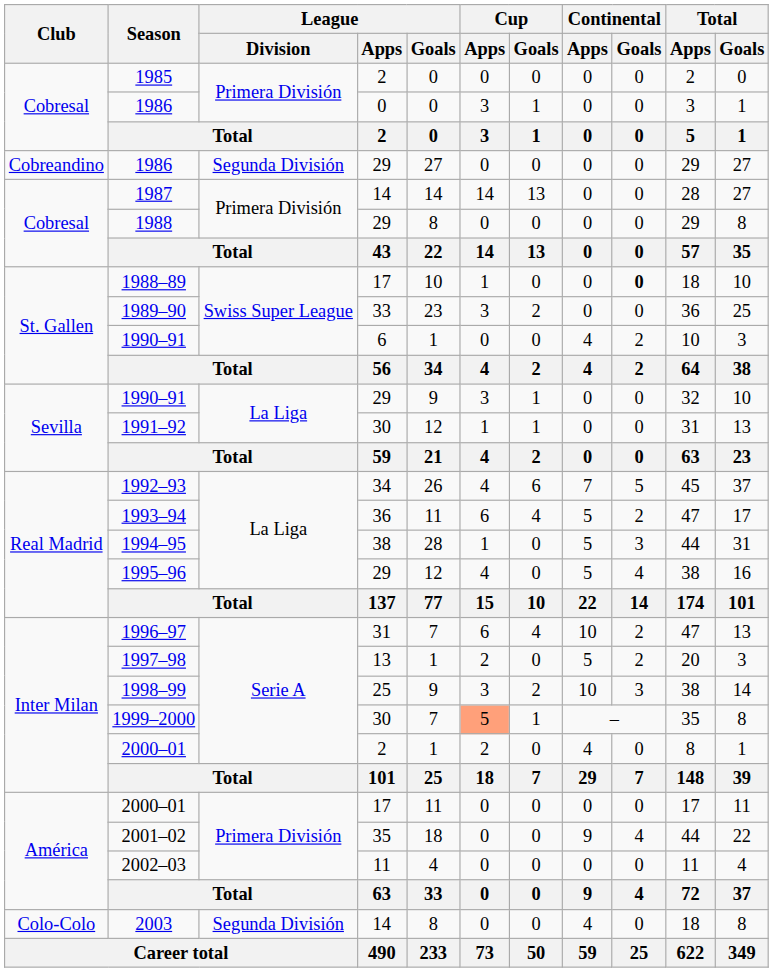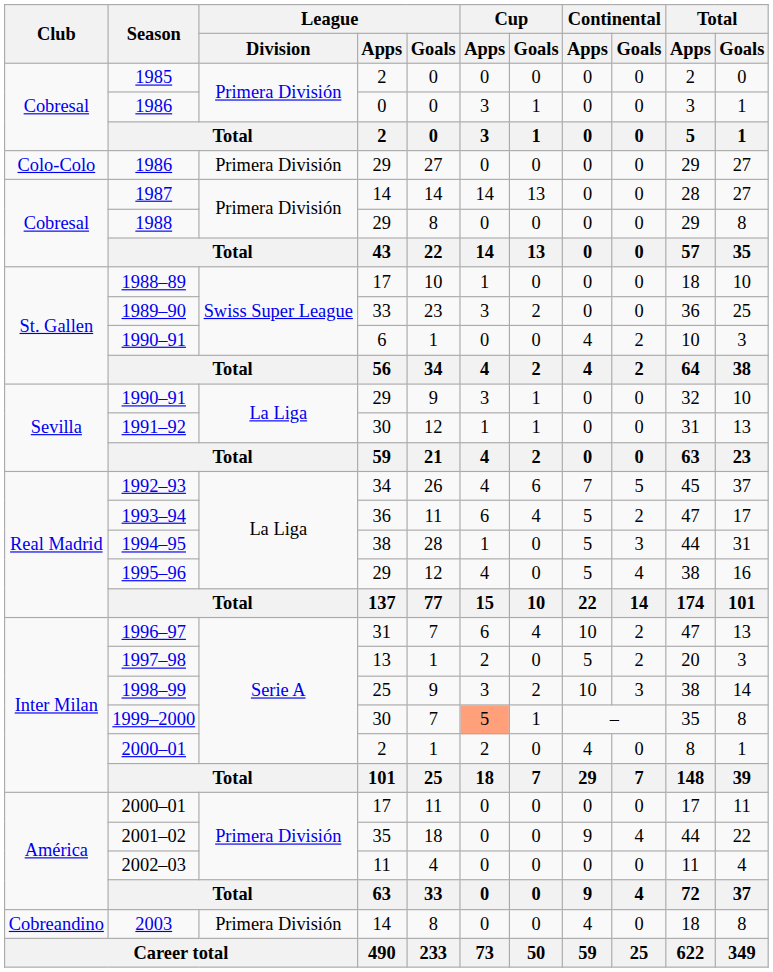 <table class="wikitable" style="text-align:center">
 <tr>
 <th rowspan="2">Club</th>
 <th rowspan="2">Season</th>
 <th colspan="3">League</th>
 <th colspan="2">Cup</th>
 <th colspan="2">Continental</th>
 <th colspan="2">Total</th>
 </tr>
 <tr>
 <th>Division</th>
 <th>Apps</th>
 <th>Goals</th>
 <th>Apps</th>
 <th>Goals</th>
 <th>Apps</th>
 <th>Goals</th>
 <th>Apps</th>
 <th>Goals</th>
 </tr>
 <tr>
 <td rowspan="3"><a href='#'>Cobresal</a></td>
 <td><a href='#'>1985</a></td>
 <td rowspan="2"><a href='#'>Primera División</a></td>
 <td>2</td>
 <td>0</td>
 <td>0</td>
 <td>0</td>
 <td>0</td>
 <td>0</td>
 <td>2</td>
 <td>0</td>
 </tr>
 <tr>
 <td><a href='#'>1986</a></td>
 <td>0</td>
 <td>0</td>
 <td>3</td>
 <td>1</td>
 <td>0</td>
 <td>0</td>
 <td>3</td>
 <td>1</td>
 </tr>
 <tr>
 <th colspan="2">Total</th>
 <th>2</th>
 <th>0</th>
 <th>3</th>
 <th>1</th>
 <th>0</th>
 <th>0</th>
 <th>5</th>
 <th>1</th>
 </tr>
 <tr>
-<td><a href='#'>Cobreandino</a></td>
+<td><a href='#'>Colo-Colo</a></td>
 <td><a href='#'>1986</a></td>
-<td><a href='#'>Segunda División</a></td>
+<td>Primera División</td>
 <td>29</td>
 <td>27</td>
 <td>0</td>
 <td>0</td>
 <td>0</td>
 <td>0</td>
 <td>29</td>
 <td>27</td>
 </tr>
 <tr>
 <td rowspan="3"><a href='#'>Cobresal</a></td>
 <td><a href='#'>1987</a></td>
 <td rowspan="2">Primera División</td>
 <td>14</td>
 <td>14</td>
 <td>14</td>
 <td>13</td>
 <td>0</td>
 <td>0</td>
 <td>28</td>
 <td>27</td>
 </tr>
 <tr>
 <td><a href='#'>1988</a></td>
 <td>29</td>
 <td>8</td>
 <td>0</td>
 <td>0</td>
 <td>0</td>
 <td>0</td>
 <td>29</td>
 <td>8</td>
 </tr>
 <tr>
 <th colspan="2">Total</th>
 <th>43</th>
 <th>22</th>
 <th>14</th>
 <th>13</th>
 <th>0</th>
 <th>0</th>
 <th>57</th>
 <th>35</th>
 </tr>
 <tr>
 <td rowspan="4"><a href='#'>St. Gallen</a></td>
 <td><a href='#'>1988–89</a></td>
 <td rowspan="3"><a href='#'>Swiss Super League</a></td>
 <td>17</td>
 <td>10</td>
 <td>1</td>
 <td>0</td>
 <td>0</td>
-<td><strong>0</strong></td>
+<td>0</td>
 <td>18</td>
 <td>10</td>
 </tr>
 <tr>
 <td><a href='#'>1989–90</a></td>
 <td>33</td>
 <td>23</td>
 <td>3</td>
 <td>2</td>
 <td>0</td>
 <td>0</td>
 <td>36</td>
 <td>25</td>
 </tr>
 <tr>
 <td><a href='#'>1990–91</a></td>
 <td>6</td>
 <td>1</td>
 <td>0</td>
 <td>0</td>
 <td>4</td>
 <td>2</td>
 <td>10</td>
 <td>3</td>
 </tr>
 <tr>
 <th colspan="2">Total</th>
 <th>56</th>
 <th>34</th>
 <th>4</th>
 <th>2</th>
 <th>4</th>
 <th>2</th>
 <th>64</th>
 <th>38</th>
 </tr>
 <tr>
 <td rowspan="3"><a href='#'>Sevilla</a></td>
 <td><a href='#'>1990–91</a></td>
 <td rowspan="2"><a href='#'>La Liga</a></td>
 <td>29</td>
 <td>9</td>
 <td>3</td>
 <td>1</td>
 <td>0</td>
 <td>0</td>
 <td>32</td>
 <td>10</td>
 </tr>
 <tr>
 <td><a href='#'>1991–92</a></td>
 <td>30</td>
 <td>12</td>
 <td>1</td>
 <td>1</td>
 <td>0</td>
 <td>0</td>
 <td>31</td>
 <td>13</td>
 </tr>
 <tr>
 <th colspan="2">Total</th>
 <th>59</th>
 <th>21</th>
 <th>4</th>
 <th>2</th>
 <th>0</th>
 <th>0</th>
 <th>63</th>
 <th>23</th>
 </tr>
 <tr>
 <td rowspan="5"><a href='#'>Real Madrid</a></td>
 <td><a href='#'>1992–93</a></td>
 <td rowspan="4">La Liga</td>
 <td>34</td>
 <td>26</td>
 <td>4</td>
 <td>6</td>
 <td>7</td>
 <td>5</td>
 <td>45</td>
 <td>37</td>
 </tr>
 <tr>
 <td><a href='#'>1993–94</a></td>
 <td>36</td>
 <td>11</td>
 <td>6</td>
 <td>4</td>
 <td>5</td>
 <td>2</td>
 <td>47</td>
 <td>17</td>
 </tr>
 <tr>
 <td><a href='#'>1994–95</a></td>
 <td>38</td>
 <td>28</td>
 <td>1</td>
 <td>0</td>
 <td>5</td>
 <td>3</td>
 <td>44</td>
 <td>31</td>
 </tr>
 <tr>
 <td><a href='#'>1995–96</a></td>
 <td>29</td>
 <td>12</td>
 <td>4</td>
 <td>0</td>
 <td>5</td>
 <td>4</td>
 <td>38</td>
 <td>16</td>
 </tr>
 <tr>
 <th colspan="2">Total</th>
 <th>137</th>
 <th>77</th>
 <th>15</th>
 <th>10</th>
 <th>22</th>
 <th>14</th>
 <th>174</th>
 <th>101</th>
 </tr>
 <tr>
 <td rowspan="6"><a href='#'>Inter Milan</a></td>
 <td><a href='#'>1996–97</a></td>
 <td rowspan="5"><a href='#'>Serie A</a></td>
 <td>31</td>
 <td>7</td>
 <td>6</td>
 <td>4</td>
 <td>10</td>
 <td>2</td>
 <td>47</td>
 <td>13</td>
 </tr>
 <tr>
 <td><a href='#'>1997–98</a></td>
 <td>13</td>
 <td>1</td>
 <td>2</td>
 <td>0</td>
 <td>5</td>
 <td>2</td>
 <td>20</td>
 <td>3</td>
 </tr>
 <tr>
 <td><a href='#'>1998–99</a></td>
 <td>25</td>
 <td>9</td>
 <td>3</td>
 <td>2</td>
 <td>10</td>
 <td>3</td>
 <td>38</td>
 <td>14</td>
 </tr>
 <tr>
 <td><a href='#'>1999–2000</a></td>
 <td>30</td>
 <td>7</td>
 <td style="background: lightsalmon;">5</td>
 <td>1</td>
 <td colspan="2">–</td>
 <td>35</td>
 <td>8</td>
 </tr>
 <tr>
 <td><a href='#'>2000–01</a></td>
 <td>2</td>
 <td>1</td>
 <td>2</td>
 <td>0</td>
 <td>4</td>
 <td>0</td>
 <td>8</td>
 <td>1</td>
 </tr>
 <tr>
 <th colspan="2">Total</th>
 <th>101</th>
 <th>25</th>
 <th>18</th>
 <th>7</th>
 <th>29</th>
 <th>7</th>
 <th>148</th>
 <th>39</th>
 </tr>
 <tr>
 <td rowspan="4"><a href='#'>América</a></td>
 <td>2000–01</td>
 <td rowspan="3"><a href='#'>Primera División</a></td>
 <td>17</td>
 <td>11</td>
 <td>0</td>
 <td>0</td>
 <td>0</td>
 <td>0</td>
 <td>17</td>
 <td>11</td>
 </tr>
 <tr>
 <td>2001–02</td>
 <td>35</td>
 <td>18</td>
 <td>0</td>
 <td>0</td>
 <td>9</td>
 <td>4</td>
 <td>44</td>
 <td>22</td>
 </tr>
 <tr>
 <td>2002–03</td>
 <td>11</td>
 <td>4</td>
 <td>0</td>
 <td>0</td>
 <td>0</td>
 <td>0</td>
 <td>11</td>
 <td>4</td>
 </tr>
 <tr>
 <th colspan="2">Total</th>
 <th>63</th>
 <th>33</th>
 <th>0</th>
 <th>0</th>
 <th>9</th>
 <th>4</th>
 <th>72</th>
 <th>37</th>
 </tr>
 <tr>
-<td><a href='#'>Colo-Colo</a></td>
+<td><a href='#'>Cobreandino</a></td>
 <td><a href='#'>2003</a></td>
-<td><a href='#'>Segunda División</a></td>
+<td>Primera División</td>
 <td>14</td>
 <td>8</td>
 <td>0</td>
 <td>0</td>
 <td>4</td>
 <td>0</td>
 <td>18</td>
 <td>8</td>
 </tr>
 <tr>
 <th colspan="3">Career total</th>
 <th>490</th>
 <th>233</th>
 <th>73</th>
 <th>50</th>
 <th>59</th>
 <th>25</th>
 <th>622</th>
 <th>349</th>
 </tr>
 </table>
